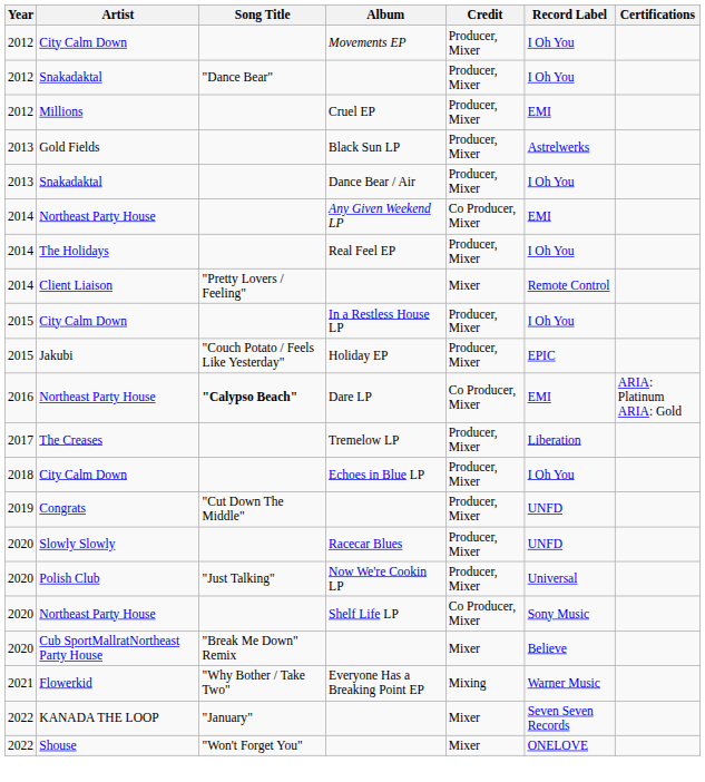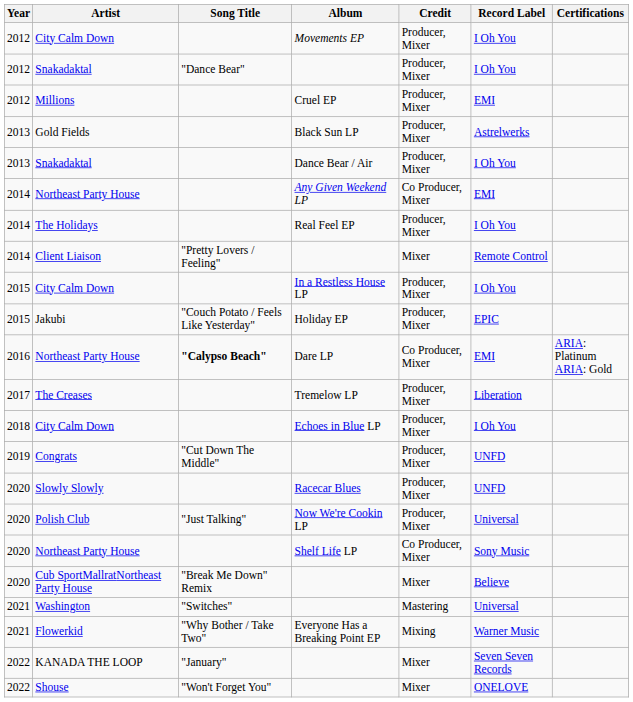 <table class="wikitable">
 <tr>
 <th style="width:1em;">Year</th>
 <th>Artist</th>
 <th>Song Title</th>
 <th>Album</th>
 <th>Credit</th>
 <th>Record Label</th>
 <th>Certifications</th>
 </tr>
 <tr>
 <td>2012</td>
 <td><a href='#'>City Calm Down</a></td>
 <td></td>
 <td><em>Movements EP</em></td>
 <td>Producer, Mixer</td>
 <td><a href='#'>I Oh You</a></td>
 <td></td>
 </tr>
 <tr>
 <td>2012</td>
 <td><a href='#'>Snakadaktal</a></td>
 <td>"Dance Bear"</td>
 <td></td>
 <td>Producer, Mixer</td>
 <td><a href='#'>I Oh You</a></td>
 <td></td>
 </tr>
 <tr>
 <td>2012</td>
 <td><a href='#'>Millions</a></td>
 <td></td>
 <td>Cruel EP</td>
 <td>Producer, Mixer</td>
 <td><a href='#'>EMI</a></td>
 <td></td>
 </tr>
 <tr>
 <td>2013</td>
 <td>Gold Fields</td>
 <td></td>
 <td>Black Sun LP</td>
 <td>Producer, Mixer</td>
 <td><a href='#'>Astrelwerks</a></td>
 <td></td>
 </tr>
 <tr>
 <td>2013</td>
 <td><a href='#'>Snakadaktal</a></td>
 <td></td>
 <td>Dance Bear / Air</td>
 <td>Producer, Mixer</td>
 <td><a href='#'>I Oh You</a></td>
 <td></td>
 </tr>
 <tr>
 <td>2014</td>
 <td><a href='#'>Northeast Party House</a></td>
 <td></td>
 <td><em><a href='#'>Any Given Weekend</a> LP</em></td>
 <td>Co Producer, Mixer</td>
 <td><a href='#'>EMI</a></td>
 <td></td>
 </tr>
 <tr>
 <td>2014</td>
 <td><a href='#'>The Holidays</a></td>
 <td></td>
 <td>Real Feel EP</td>
 <td>Producer, Mixer</td>
 <td><a href='#'>I Oh You</a></td>
 <td></td>
 </tr>
 <tr>
 <td>2014</td>
 <td><a href='#'>Client Liaison</a></td>
 <td>"Pretty Lovers / Feeling"</td>
 <td></td>
 <td>Mixer</td>
 <td><a href='#'>Remote Control</a></td>
 <td></td>
 </tr>
 <tr>
 <td>2015</td>
 <td><a href='#'>City Calm Down</a></td>
 <td></td>
 <td><a href='#'>In a Restless House</a> LP</td>
 <td>Producer, Mixer</td>
 <td><a href='#'>I Oh You</a></td>
 <td></td>
 </tr>
 <tr>
 <td>2015</td>
 <td>Jakubi</td>
 <td>"Couch Potato / Feels Like Yesterday"</td>
 <td>Holiday EP</td>
 <td>Producer, Mixer</td>
 <td><a href='#'>EPIC</a></td>
 <td></td>
 </tr>
 <tr>
 <td>2016</td>
 <td><a href='#'>Northeast Party House</a></td>
 <td><strong>"Calypso Beach"</strong></td>
 <td>Dare LP</td>
 <td>Co Producer, Mixer</td>
 <td><a href='#'>EMI</a></td>
 <td><a href='#'>ARIA</a>: Platinum<br><a href='#'>ARIA</a>: Gold</td>
 </tr>
 <tr>
 <td>2017</td>
 <td><a href='#'>The Creases</a></td>
 <td></td>
 <td>Tremelow LP</td>
 <td>Producer, Mixer</td>
 <td><a href='#'>Liberation</a></td>
 <td></td>
 </tr>
 <tr>
 <td>2018</td>
 <td><a href='#'>City Calm Down</a></td>
 <td></td>
 <td><a href='#'>Echoes in Blue</a> LP</td>
 <td>Producer, Mixer</td>
 <td><a href='#'>I Oh You</a></td>
 <td></td>
 </tr>
 <tr>
 <td>2019</td>
 <td><a href='#'>Congrats</a></td>
 <td>"Cut Down The Middle"</td>
 <td></td>
 <td>Producer, Mixer</td>
 <td><a href='#'>UNFD</a></td>
 <td></td>
 </tr>
 <tr>
 <td>2020</td>
 <td><a href='#'>Slowly Slowly</a></td>
 <td></td>
 <td><a href='#'>Racecar Blues</a></td>
 <td>Producer, Mixer</td>
 <td><a href='#'>UNFD</a></td>
 <td></td>
 </tr>
 <tr>
 <td>2020</td>
 <td><a href='#'>Polish Club</a></td>
 <td>"Just Talking"</td>
 <td><a href='#'>Now We're Cookin</a> LP</td>
 <td>Producer, Mixer</td>
 <td><a href='#'>Universal</a></td>
 <td></td>
 </tr>
 <tr>
 <td>2020</td>
 <td><a href='#'>Northeast Party House</a></td>
 <td></td>
 <td><a href='#'>Shelf Life</a> LP</td>
 <td>Co Producer, Mixer</td>
 <td><a href='#'>Sony Music</a></td>
 <td></td>
 </tr>
 <tr>
 <td>2020</td>
 <td><a href='#'>Cub Sport</a><a href='#'>Mallrat</a><a href='#'>Northeast Party House</a></td>
 <td>"Break Me Down" Remix</td>
 <td></td>
 <td>Mixer</td>
 <td><a href='#'>Believe</a></td>
 <td></td>
 </tr>
 <tr>
 <td>2021</td>
+<td><a href='#'>Washington</a></td>
+<td>"Switches"</td>
+<td></td>
+<td>Mastering</td>
+<td><a href='#'>Universal</a></td>
+<td></td>
+</tr>
+<tr>
+<td>2021</td>
 <td><a href='#'>Flowerkid</a></td>
 <td>"Why Bother / Take Two"</td>
 <td>Everyone Has a Breaking Point EP</td>
 <td>Mixing</td>
 <td><a href='#'>Warner Music</a></td>
 <td></td>
 </tr>
 <tr>
 <td>2022</td>
 <td>KANADA THE LOOP</td>
 <td>"January"</td>
 <td></td>
 <td>Mixer</td>
 <td><a href='#'>Seven Seven Records</a></td>
 <td></td>
 </tr>
 <tr>
 <td>2022</td>
 <td><a href='#'>Shouse</a></td>
 <td>"Won't Forget You"</td>
 <td></td>
 <td>Mixer</td>
 <td><a href='#'>ONELOVE</a></td>
 <td></td>
 </tr>
 </table>
